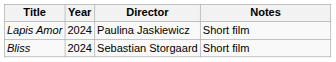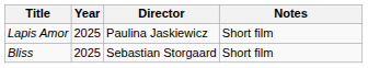 <table class="wikitable sortable">
 <tr>
 <th>Title</th>
 <th>Year</th>
 <th>Director</th>
 <th width=40%>Notes</th>
 </tr>
 <tr>
 <td><em>Lapis Amor</em> </td>
-<td>2024</td>
+<td>2025</td>
 <td>Paulina Jaskiewicz</td>
 <td>Short film</td>
 </tr>
 <tr>
 <td><em>Bliss</em>  </td>
-<td>2024</td>
+<td>2025</td>
 <td>Sebastian Storgaard</td>
 <td>Short film</td>
 </tr>
 </table>
